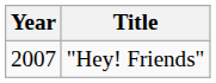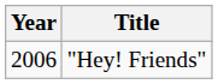 <table class="wikitable">
 <tr>
 <th>Year</th>
 <th>Title</th>
 </tr>
 <tr>
-<td>2007</td>
+<td>2006</td>
 <td>"Hey! Friends"</td>
 </tr>
 </table>
